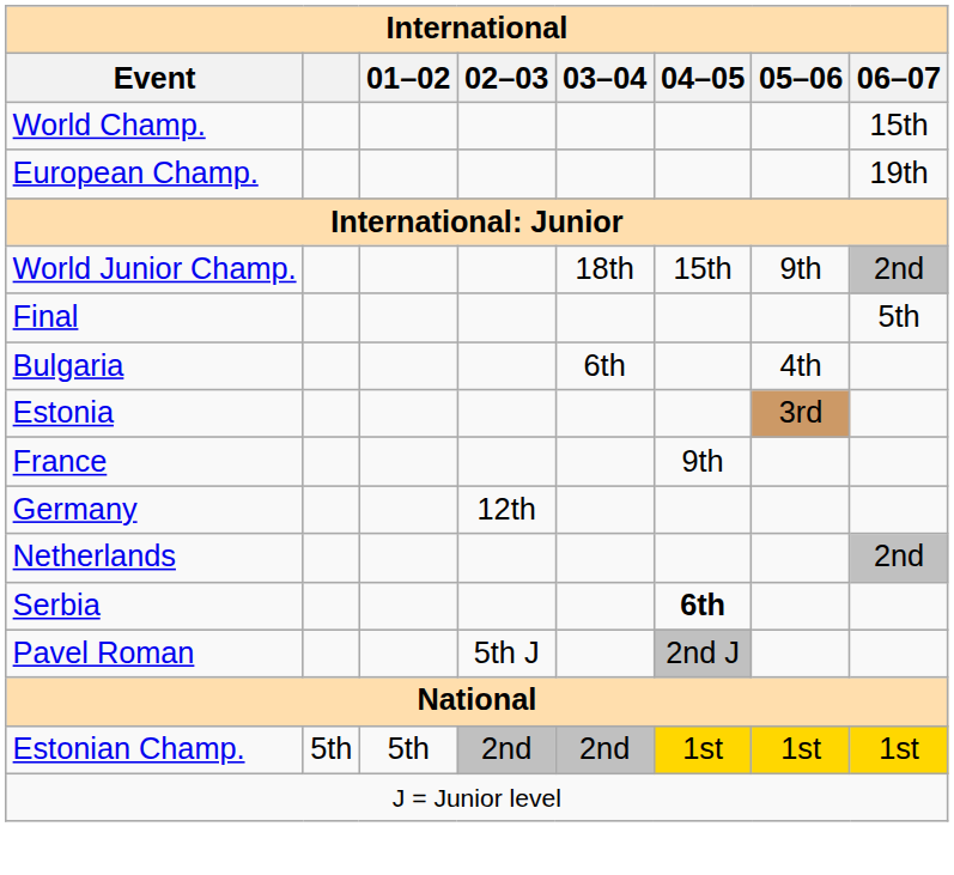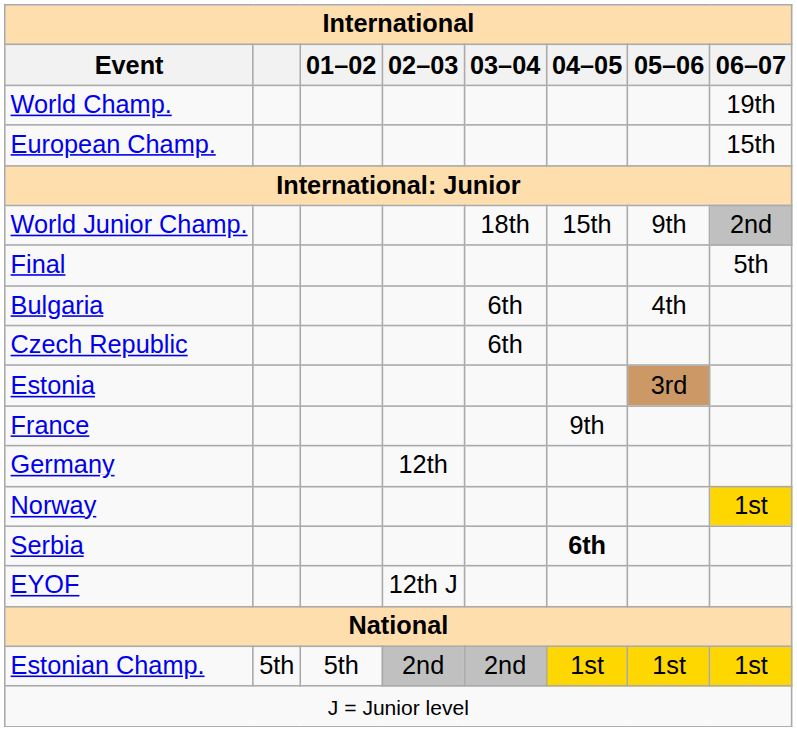 <table class="wikitable" style="text-align:center">
 <tr>
 <th style="background-color: #ffdead; " colspan=8 align=center>International</th>
 </tr>
 <tr>
 <th>Event</th>
 <th></th>
 <th>01–02</th>
 <th>02–03</th>
 <th>03–04</th>
 <th>04–05</th>
 <th>05–06</th>
 <th>06–07</th>
 </tr>
 <tr>
 <td align=left><a href='#'>World Champ.</a></td>
 <td></td>
 <td></td>
 <td></td>
 <td></td>
 <td></td>
 <td></td>
-<td>15th</td>
+<td>19th</td>
 </tr>
 <tr>
 <td align=left><a href='#'>European Champ.</a></td>
 <td></td>
 <td></td>
 <td></td>
 <td></td>
 <td></td>
 <td></td>
-<td>19th</td>
+<td>15th</td>
 </tr>
 <tr>
 <th style="background-color: #ffdead; " colspan=8 align=center>International: Junior</th>
 </tr>
 <tr>
 <td align=left><a href='#'>World Junior Champ.</a></td>
 <td></td>
 <td></td>
 <td></td>
 <td>18th</td>
 <td>15th</td>
 <td>9th</td>
 <td bgcolor=silver>2nd</td>
 </tr>
 <tr>
 <td align=left> <a href='#'>Final</a></td>
 <td></td>
 <td></td>
 <td></td>
 <td></td>
 <td></td>
 <td></td>
 <td>5th</td>
 </tr>
 <tr>
 <td align=left> <a href='#'>Bulgaria</a></td>
 <td></td>
 <td></td>
 <td></td>
 <td>6th</td>
 <td></td>
 <td>4th</td>
 <td></td>
 </tr>
 <tr>
+<td align=left> <a href='#'>Czech Republic</a></td>
+<td></td>
+<td></td>
+<td></td>
+<td>6th</td>
+<td></td>
+<td></td>
+<td></td>
+</tr>
+<tr>
 <td align=left> <a href='#'>Estonia</a></td>
 <td></td>
 <td></td>
 <td></td>
 <td></td>
 <td></td>
 <td bgcolor=cc9966>3rd</td>
 <td></td>
 </tr>
 <tr>
 <td align=left> <a href='#'>France</a></td>
 <td></td>
 <td></td>
 <td></td>
 <td></td>
 <td>9th</td>
 <td></td>
 <td></td>
 </tr>
 <tr>
 <td align=left> <a href='#'>Germany</a></td>
 <td></td>
 <td></td>
 <td>12th</td>
 <td></td>
 <td></td>
 <td></td>
 <td></td>
 </tr>
 <tr>
-<td align=left> <a href='#'>Netherlands</a></td>
+<td align=left> <a href='#'>Norway</a></td>
 <td></td>
 <td></td>
 <td></td>
 <td></td>
 <td></td>
 <td></td>
-<td bgcolor=silver>2nd</td>
+<td bgcolor=gold>1st</td>
 </tr>
 <tr>
 <td align=left> <a href='#'>Serbia</a></td>
 <td></td>
 <td></td>
 <td></td>
 <td></td>
 <td><strong>6th</strong></td>
 <td></td>
 <td></td>
 </tr>
 <tr>
-<td align=left><a href='#'>Pavel Roman</a></td>
+<td align=left><a href='#'>EYOF</a></td>
 <td></td>
 <td></td>
-<td>5th J</td>
+<td>12th J</td>
 <td></td>
-<td bgcolor=silver>2nd J</td>
+<td></td>
 <td></td>
 <td></td>
 </tr>
 <tr>
 <th style="background-color: #ffdead; " colspan=8 align=center>National</th>
 </tr>
 <tr>
 <td align=left><a href='#'>Estonian Champ.</a></td>
 <td>5th</td>
 <td>5th</td>
 <td bgcolor=silver>2nd</td>
 <td bgcolor=silver>2nd</td>
 <td bgcolor=gold>1st</td>
 <td bgcolor=gold>1st</td>
 <td bgcolor=gold>1st</td>
 </tr>
 <tr>
 <td colspan=8 align=center><small> J = Junior level </small></td>
 </tr>
 </table>
